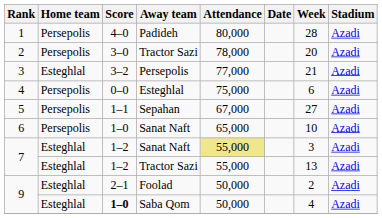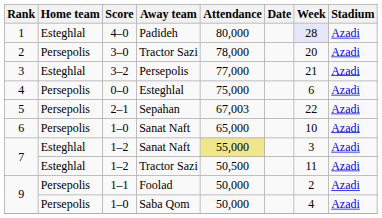 <table class="wikitable sortable">
 <tr>
 <th>Rank</th>
 <th>Home team</th>
 <th>Score</th>
 <th>Away team</th>
 <th>Attendance</th>
 <th>Date</th>
 <th>Week</th>
 <th>Stadium</th>
 </tr>
 <tr>
 <td align=center>1</td>
-<td>Persepolis</td>
+<td>Esteghlal</td>
 <td align=center>4–0</td>
 <td>Padideh</td>
 <td align=center>80,000</td>
 <td></td>
-<td align=center>28</td>
+<td align=center style="background: lavender;">28</td>
 <td><a href='#'>Azadi</a></td>
 </tr>
 <tr>
 <td align=center>2</td>
 <td>Persepolis</td>
 <td align=center>3–0</td>
 <td>Tractor Sazi</td>
 <td align=center>78,000</td>
 <td></td>
 <td align=center>20</td>
 <td><a href='#'>Azadi</a></td>
 </tr>
 <tr>
 <td align=center>3</td>
 <td>Esteghlal</td>
 <td align=center>3–2</td>
 <td>Persepolis</td>
 <td align=center>77,000</td>
 <td></td>
 <td align=center>21</td>
 <td><a href='#'>Azadi</a></td>
 </tr>
 <tr>
 <td align=center>4</td>
 <td>Persepolis</td>
 <td align=center>0–0</td>
 <td>Esteghlal</td>
 <td align=center>75,000</td>
 <td></td>
 <td align=center>6</td>
 <td><a href='#'>Azadi</a></td>
 </tr>
 <tr>
 <td align=center>5</td>
 <td>Persepolis</td>
-<td align=center>1–1</td>
+<td align=center>2–1</td>
 <td>Sepahan</td>
-<td align=center>67,000</td>
+<td align=center>67,003</td>
 <td></td>
-<td align=center>27</td>
+<td align=center>22</td>
 <td><a href='#'>Azadi</a></td>
 </tr>
 <tr>
 <td align=center>6</td>
 <td>Persepolis</td>
 <td align=center>1–0</td>
 <td>Sanat Naft</td>
 <td align=center>65,000</td>
 <td></td>
 <td align=center>10</td>
 <td><a href='#'>Azadi</a></td>
 </tr>
 <tr>
 <td align=center rowspan="2">7</td>
 <td>Esteghlal</td>
 <td align=center>1–2</td>
 <td>Sanat Naft</td>
 <td align=center style="background: khaki;">55,000</td>
 <td></td>
 <td align=center>3</td>
 <td><a href='#'>Azadi</a></td>
 </tr>
 <tr>
 <td>Esteghlal</td>
 <td align=center>1–2</td>
 <td>Tractor Sazi</td>
-<td align=center>55,000</td>
+<td align=center>50,500</td>
 <td></td>
-<td align=center>13</td>
+<td align=center>11</td>
 <td><a href='#'>Azadi</a></td>
 </tr>
 <tr>
 <td align=center rowspan="2">9</td>
-<td>Esteghlal</td>
-<td align=center>2–1</td>
+<td>Persepolis</td>
+<td align=center>1–1</td>
 <td>Foolad</td>
 <td align=center>50,000</td>
 <td></td>
 <td align=center>2</td>
 <td><a href='#'>Azadi</a></td>
 </tr>
 <tr>
-<td>Esteghlal</td>
-<td align=center><strong>1–0</strong></td>
+<td>Persepolis</td>
+<td align=center>1–0</td>
 <td>Saba Qom</td>
 <td align=center>50,000</td>
 <td></td>
 <td align=center>4</td>
 <td><a href='#'>Azadi</a></td>
 </tr>
 <tr>
 </tr>
 </table>
